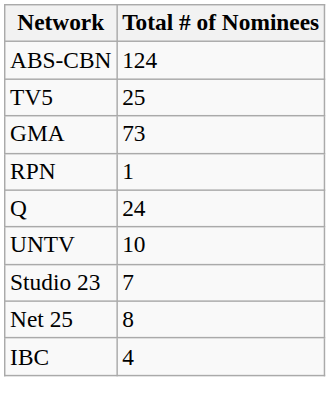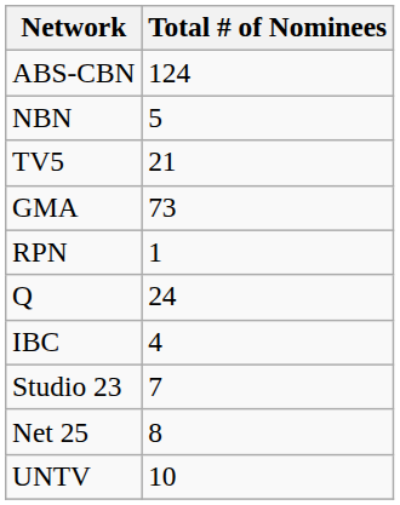 <table class="wikitable sortable">
 <tr>
 <th>Network</th>
 <th>Total # of Nominees</th>
 </tr>
 <tr>
 <td>ABS-CBN</td>
 <td>124</td>
 </tr>
 <tr>
+<td>NBN</td>
+<td>5</td>
+</tr>
+<tr>
 <td>TV5</td>
-<td>25</td>
+<td>21</td>
 </tr>
 <tr>
 <td>GMA</td>
 <td>73</td>
 </tr>
 <tr>
 <td>RPN</td>
 <td>1</td>
 </tr>
 <tr>
 <td>Q</td>
 <td>24</td>
 </tr>
 <tr>
-<td>UNTV</td>
-<td>10</td>
+<td>IBC</td>
+<td>4</td>
 </tr>
 <tr>
 <td>Studio 23</td>
 <td>7</td>
 </tr>
 <tr>
 <td>Net 25</td>
 <td>8</td>
 </tr>
 <tr>
-<td>IBC</td>
-<td>4</td>
+<td>UNTV</td>
+<td>10</td>
 </tr>
 </table>
